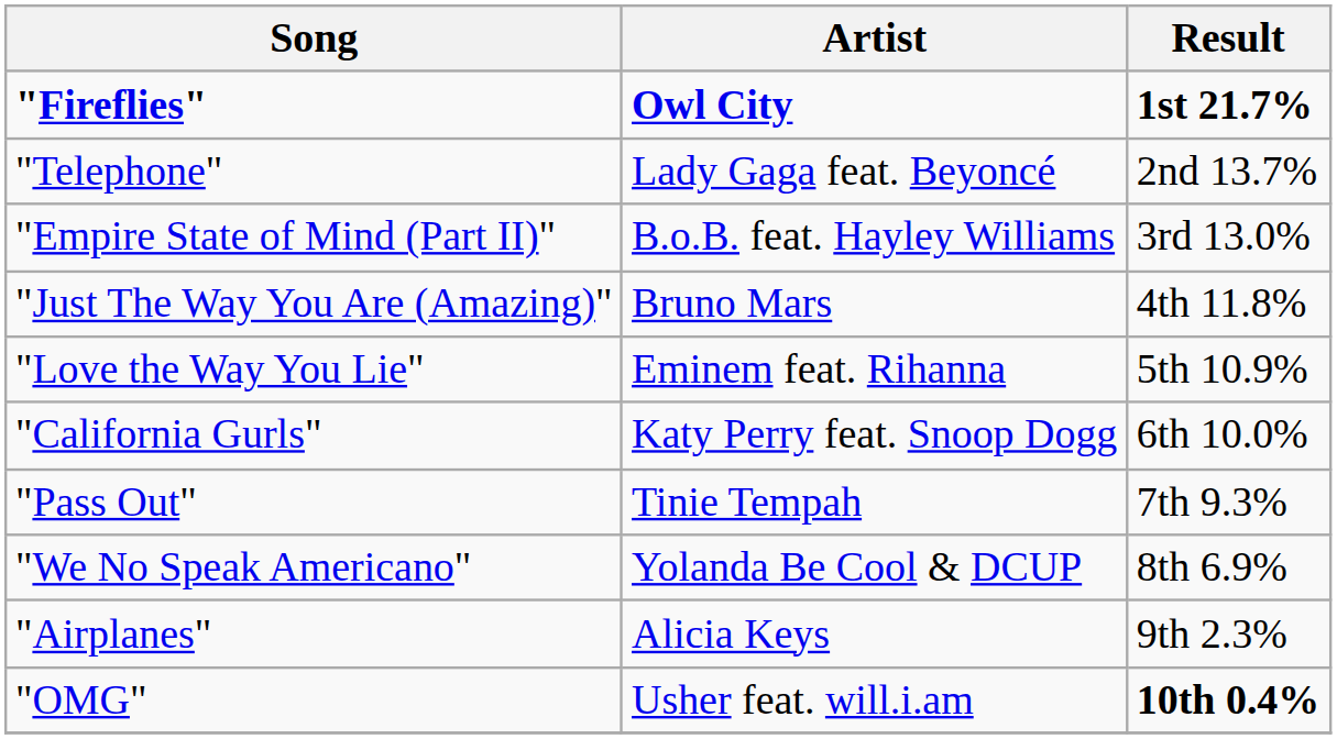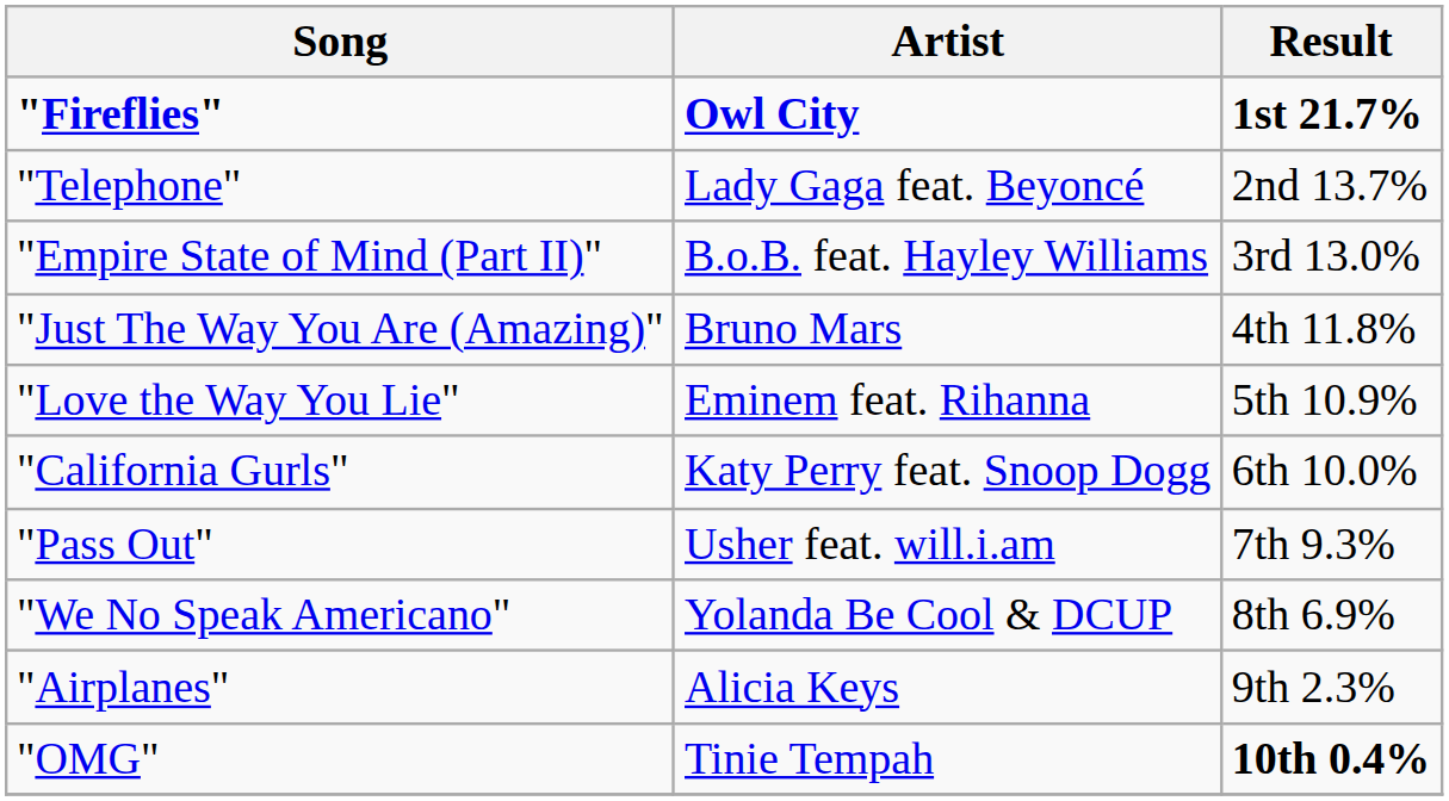 <table class="wikitable">
 <tr>
 <th>Song</th>
 <th>Artist</th>
 <th>Result</th>
 </tr>
 <tr>
 <td><strong>"<a href='#'>Fireflies</a>"</strong></td>
 <td><strong><a href='#'>Owl City</a></strong></td>
 <td><strong>1st 21.7%</strong></td>
 </tr>
 <tr>
 <td>"<a href='#'>Telephone</a>"</td>
 <td><a href='#'>Lady Gaga</a> feat. <a href='#'>Beyoncé</a></td>
 <td>2nd 13.7%</td>
 </tr>
 <tr>
 <td>"<a href='#'>Empire State of Mind (Part II)</a>"</td>
 <td><a href='#'>B.o.B.</a> feat. <a href='#'>Hayley Williams</a></td>
 <td>3rd 13.0%</td>
 </tr>
 <tr>
 <td>"<a href='#'>Just The Way You Are (Amazing)</a>"</td>
 <td><a href='#'>Bruno Mars</a></td>
 <td>4th 11.8%</td>
 </tr>
 <tr>
 <td>"<a href='#'>Love the Way You Lie</a>"</td>
 <td><a href='#'>Eminem</a> feat. <a href='#'>Rihanna</a></td>
 <td>5th 10.9%</td>
 </tr>
 <tr>
 <td>"<a href='#'>California Gurls</a>"</td>
 <td><a href='#'>Katy Perry</a> feat. <a href='#'>Snoop Dogg</a></td>
 <td>6th 10.0%</td>
 </tr>
 <tr>
 <td>"<a href='#'>Pass Out</a>"</td>
-<td><a href='#'>Tinie Tempah</a></td>
+<td><a href='#'>Usher</a> feat. <a href='#'>will.i.am</a></td>
 <td>7th 9.3%</td>
 </tr>
 <tr>
 <td>"<a href='#'>We No Speak Americano</a>"</td>
 <td><a href='#'>Yolanda Be Cool</a> & <a href='#'>DCUP</a></td>
 <td>8th 6.9%</td>
 </tr>
 <tr>
 <td>"<a href='#'>Airplanes</a>"</td>
 <td><a href='#'>Alicia Keys</a></td>
 <td>9th 2.3%</td>
 </tr>
 <tr>
 <td>"<a href='#'>OMG</a>"</td>
-<td><a href='#'>Usher</a> feat. <a href='#'>will.i.am</a></td>
+<td><a href='#'>Tinie Tempah</a></td>
 <td><strong>10th 0.4%</strong></td>
 </tr>
 <tr>
 </tr>
 </table>
